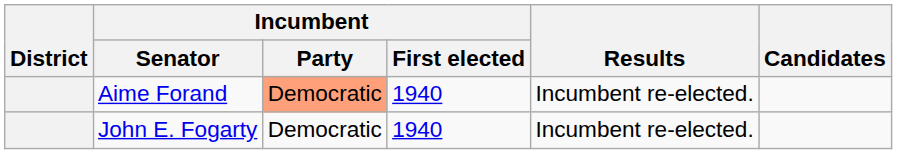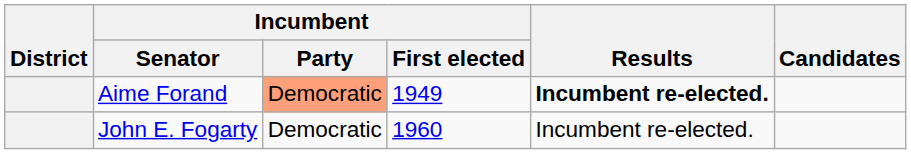 <table class=wikitable>
 <tr valign=bottom>
 <th rowspan=2>District</th>
 <th colspan=3>Incumbent</th>
 <th rowspan=2>Results</th>
 <th rowspan=2>Candidates</th>
 </tr>
 <tr>
 <th>Senator</th>
 <th>Party</th>
 <th>First elected</th>
 </tr>
 <tr>
 <th></th>
 <td><a href='#'>Aime Forand</a></td>
 <td style="background: lightsalmon;">Democratic</td>
-<td><a href='#'>1940</a></td>
-<td>Incumbent re-elected.</td>
+<td><a href='#'>1949</a></td>
+<td><strong>Incumbent re-elected.</strong></td>
 <td nowrap></td>
 </tr>
 <tr>
 <th></th>
 <td><a href='#'>John E. Fogarty</a></td>
 <td>Democratic</td>
-<td><a href='#'>1940</a></td>
+<td><a href='#'>1960</a></td>
 <td>Incumbent re-elected.</td>
 <td nowrap></td>
 </tr>
 </table>
